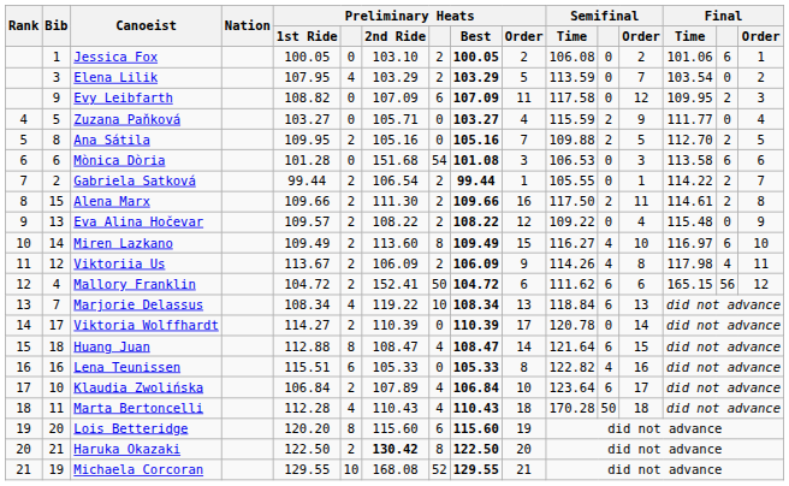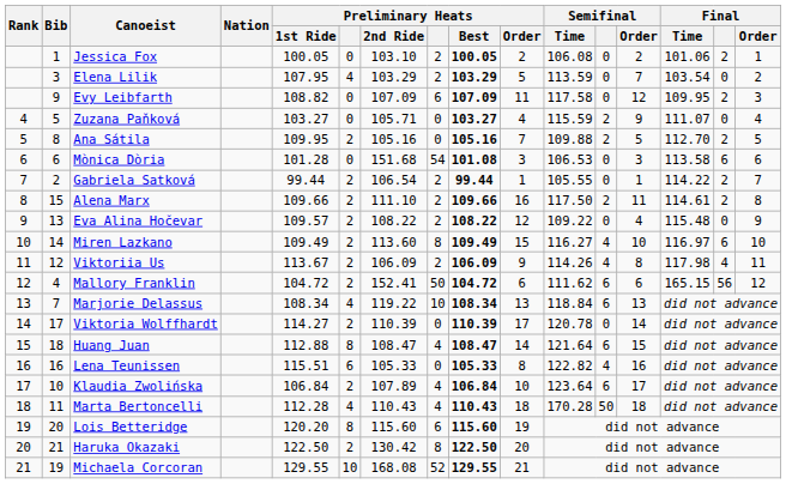 <table class="wikitable sortable" style="text-align:center">
 <tr>
 <th rowspan=2>Rank</th>
 <th rowspan=2>Bib</th>
 <th rowspan=2>Canoeist</th>
 <th rowspan=2>Nation</th>
 <th colspan=6>Preliminary Heats</th>
 <th colspan=3>Semifinal</th>
 <th colspan=3>Final</th>
 </tr>
 <tr>
 <th>1st Ride</th>
 <th></th>
 <th>2nd Ride</th>
 <th></th>
 <th>Best</th>
 <th>Order</th>
 <th>Time</th>
 <th></th>
 <th>Order</th>
 <th>Time</th>
 <th></th>
 <th>Order</th>
 </tr>
 <tr>
 <td></td>
 <td>1</td>
 <td align=left><a href='#'>Jessica Fox</a></td>
 <td align=left></td>
 <td>100.05</td>
 <td>0</td>
 <td>103.10</td>
 <td>2</td>
 <td><strong>100.05</strong></td>
 <td>2</td>
 <td>106.08</td>
 <td>0</td>
 <td>2</td>
 <td>101.06</td>
-<td>6</td>
+<td>2</td>
 <td>1</td>
 </tr>
 <tr>
 <td></td>
 <td>3</td>
 <td align="left"><a href='#'>Elena Lilik</a></td>
 <td align="left"></td>
 <td>107.95</td>
 <td>4</td>
 <td>103.29</td>
 <td>2</td>
 <td><strong>103.29</strong></td>
 <td>5</td>
 <td>113.59</td>
 <td>0</td>
 <td>7</td>
 <td>103.54</td>
 <td>0</td>
 <td>2</td>
 </tr>
 <tr>
 <td></td>
 <td>9</td>
 <td align="left"><a href='#'>Evy Leibfarth</a></td>
 <td align="left"></td>
 <td>108.82</td>
 <td>0</td>
 <td>107.09</td>
 <td>6</td>
 <td><strong>107.09</strong></td>
 <td>11</td>
 <td>117.58</td>
 <td>0</td>
 <td>12</td>
 <td>109.95</td>
 <td>2</td>
 <td>3</td>
 </tr>
 <tr>
 <td>4</td>
 <td>5</td>
 <td align="left"><a href='#'>Zuzana Paňková</a></td>
 <td align="left"></td>
 <td>103.27</td>
 <td>0</td>
 <td>105.71</td>
 <td>0</td>
 <td><strong>103.27</strong></td>
 <td>4</td>
 <td>115.59</td>
 <td>2</td>
 <td>9</td>
-<td>111.77</td>
+<td>111.07</td>
 <td>0</td>
 <td>4</td>
 </tr>
 <tr>
 <td>5</td>
 <td>8</td>
 <td align="left"><a href='#'>Ana Sátila</a></td>
 <td align="left"></td>
 <td>109.95</td>
 <td>2</td>
 <td>105.16</td>
 <td>0</td>
 <td><strong>105.16</strong></td>
 <td>7</td>
 <td>109.88</td>
 <td>2</td>
 <td>5</td>
 <td>112.70</td>
 <td>2</td>
 <td>5</td>
 </tr>
 <tr>
 <td>6</td>
 <td>6</td>
 <td align=left><a href='#'>Mònica Dòria</a></td>
 <td align=left></td>
 <td>101.28</td>
 <td>0</td>
 <td>151.68</td>
 <td>54</td>
 <td><strong>101.08</strong></td>
 <td>3</td>
 <td>106.53</td>
 <td>0</td>
 <td>3</td>
 <td>113.58</td>
 <td>6</td>
 <td>6</td>
 </tr>
 <tr>
 <td>7</td>
 <td>2</td>
 <td align=left><a href='#'>Gabriela Satková</a></td>
 <td align=left></td>
 <td>99.44</td>
 <td>2</td>
 <td>106.54</td>
 <td>2</td>
 <td><strong>99.44</strong></td>
 <td>1</td>
 <td>105.55</td>
 <td>0</td>
 <td>1</td>
 <td>114.22</td>
 <td>2</td>
 <td>7</td>
 </tr>
 <tr>
 <td>8</td>
 <td>15</td>
 <td align="left"><a href='#'>Alena Marx</a></td>
 <td align="left"></td>
 <td>109.66</td>
 <td>2</td>
-<td>111.30</td>
+<td>111.10</td>
 <td>2</td>
 <td><strong>109.66</strong></td>
 <td>16</td>
 <td>117.50</td>
 <td>2</td>
 <td>11</td>
 <td>114.61</td>
 <td>2</td>
 <td>8</td>
 </tr>
 <tr>
 <td>9</td>
 <td>13</td>
 <td align="left"><a href='#'>Eva Alina Hočevar</a></td>
 <td align="left"></td>
 <td>109.57</td>
 <td>2</td>
 <td>108.22</td>
 <td>2</td>
 <td><strong>108.22</strong></td>
 <td>12</td>
 <td>109.22</td>
 <td>0</td>
 <td>4</td>
 <td>115.48</td>
 <td>0</td>
 <td>9</td>
 </tr>
 <tr>
 <td>10</td>
 <td>14</td>
 <td align="left"><a href='#'>Miren Lazkano</a></td>
 <td align="left"></td>
 <td>109.49</td>
 <td>2</td>
 <td>113.60</td>
 <td>8</td>
 <td><strong>109.49</strong></td>
 <td>15</td>
 <td>116.27</td>
 <td>4</td>
 <td>10</td>
 <td>116.97</td>
 <td>6</td>
 <td>10</td>
 </tr>
 <tr>
 <td>11</td>
 <td>12</td>
 <td align="left"><a href='#'>Viktoriia Us</a></td>
 <td align="left"></td>
 <td>113.67</td>
 <td>2</td>
 <td>106.09</td>
 <td>2</td>
 <td><strong>106.09</strong></td>
 <td>9</td>
 <td>114.26</td>
 <td>4</td>
 <td>8</td>
 <td>117.98</td>
 <td>4</td>
 <td>11</td>
 </tr>
 <tr>
 <td>12</td>
 <td>4</td>
 <td align=left><a href='#'>Mallory Franklin</a></td>
 <td align=left></td>
 <td>104.72</td>
 <td>2</td>
 <td>152.41</td>
 <td>50</td>
 <td><strong>104.72</strong></td>
 <td>6</td>
 <td>111.62</td>
 <td>6</td>
 <td>6</td>
 <td>165.15</td>
 <td>56</td>
 <td>12</td>
 </tr>
 <tr>
 <td>13</td>
 <td>7</td>
 <td align=left><a href='#'>Marjorie Delassus</a></td>
 <td align=left></td>
 <td>108.34</td>
 <td>4</td>
 <td>119.22</td>
 <td>10</td>
 <td><strong>108.34</strong></td>
 <td>13</td>
 <td>118.84</td>
 <td>6</td>
 <td>13</td>
 <td colspan="3"><em>did not advance</em></td>
 </tr>
 <tr>
 <td>14</td>
 <td>17</td>
 <td align="left"><a href='#'>Viktoria Wolffhardt</a></td>
 <td align="left"></td>
 <td>114.27</td>
 <td>2</td>
 <td>110.39</td>
 <td>0</td>
 <td><strong>110.39</strong></td>
 <td>17</td>
 <td>120.78</td>
 <td>0</td>
 <td>14</td>
 <td colspan="3"><em>did not advance</em></td>
 </tr>
 <tr>
 <td>15</td>
 <td>18</td>
 <td align="left"><a href='#'>Huang Juan</a></td>
 <td align="left"></td>
 <td>112.88</td>
 <td>8</td>
 <td>108.47</td>
 <td>4</td>
 <td><strong>108.47</strong></td>
 <td>14</td>
 <td>121.64</td>
 <td>6</td>
 <td>15</td>
 <td colspan="3"><em>did not advance</em></td>
 </tr>
 <tr>
 <td>16</td>
 <td>16</td>
 <td align="left"><a href='#'>Lena Teunissen</a></td>
 <td align="left"></td>
 <td>115.51</td>
 <td>6</td>
 <td>105.33</td>
 <td>0</td>
 <td><strong>105.33</strong></td>
 <td>8</td>
 <td>122.82</td>
 <td>4</td>
 <td>16</td>
 <td colspan="3"><em>did not advance</em></td>
 </tr>
 <tr>
 <td>17</td>
 <td>10</td>
 <td align="left"><a href='#'>Klaudia Zwolińska</a></td>
 <td align="left"></td>
 <td>106.84</td>
 <td>2</td>
 <td>107.89</td>
 <td>4</td>
 <td><strong>106.84</strong></td>
 <td>10</td>
 <td>123.64</td>
 <td>6</td>
 <td>17</td>
 <td colspan="3"><em>did not advance</em></td>
 </tr>
 <tr>
 <td>18</td>
 <td>11</td>
 <td align=left><a href='#'>Marta Bertoncelli</a></td>
 <td align=left></td>
 <td>112.28</td>
 <td>4</td>
 <td>110.43</td>
 <td>4</td>
 <td><strong>110.43</strong></td>
 <td>18</td>
 <td>170.28</td>
 <td>50</td>
 <td>18</td>
 <td colspan="3"><em>did not advance</em></td>
 </tr>
 <tr>
 <td>19</td>
 <td>20</td>
 <td align=left><a href='#'>Lois Betteridge</a></td>
 <td align=left></td>
 <td>120.20</td>
 <td>8</td>
 <td>115.60</td>
 <td>6</td>
 <td><strong>115.60</strong></td>
 <td>19</td>
 <td colspan=6>did not advance</td>
 </tr>
 <tr>
 <td>20</td>
 <td>21</td>
 <td align=left><a href='#'>Haruka Okazaki</a></td>
 <td align=left></td>
 <td>122.50</td>
 <td>2</td>
-<td><strong>130.42</strong></td>
+<td>130.42</td>
 <td>8</td>
 <td><strong>122.50</strong></td>
 <td>20</td>
 <td colspan=6>did not advance</td>
 </tr>
 <tr>
 <td>21</td>
 <td>19</td>
 <td align=left><a href='#'>Michaela Corcoran</a></td>
 <td align=left></td>
 <td>129.55</td>
 <td>10</td>
 <td>168.08</td>
 <td>52</td>
 <td><strong>129.55</strong></td>
 <td>21</td>
 <td colspan=6>did not advance</td>
 </tr>
 </table>
